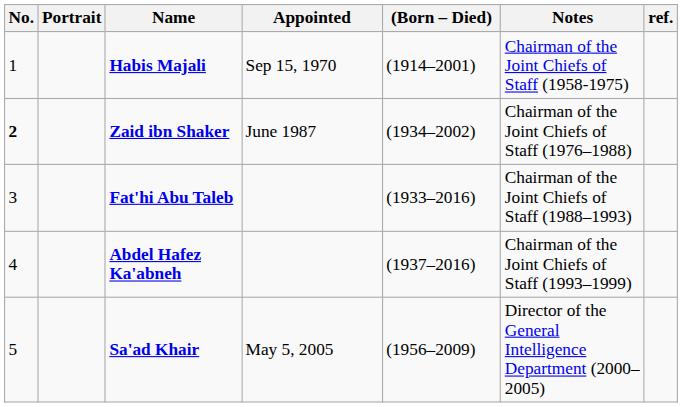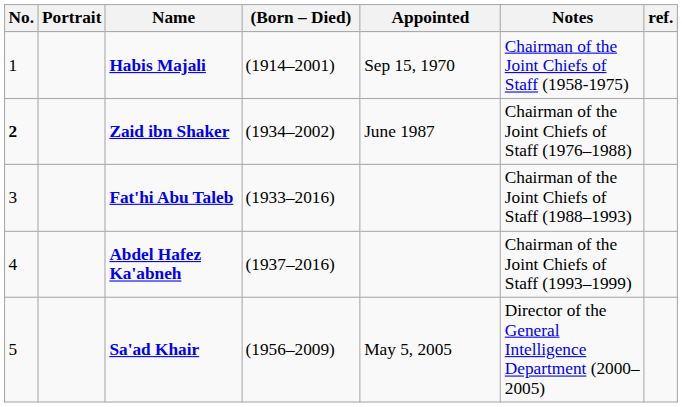 <table class="wikitable plainrowheaders sortable" style="margin-right: 0;">
 <tr>
 <th><abbr>No.</abbr></th>
 <th scope="col" class="unsortable">Portrait</th>
 <th scope="col" style="width: 18em;">Name</th>
+<th scope="col" style="width: 18em;">(Born – Died)</th>
 <th scope="col" style="width: 18em;">Appointed</th>
-<th scope="col" style="width: 18em;">(Born – Died)</th>
 <th scope="col" style="width: 18em;">Notes</th>
 <th scope="col" class="unsortable">ref.</th>
 </tr>
 <tr>
 <td>1</td>
 <td></td>
 <td><strong><a href='#'>Habis Majali</a></strong></td>
+<td>(1914–2001)</td>
 <td>Sep 15, 1970</td>
-<td>(1914–2001)</td>
 <td><a href='#'>Chairman of the Joint Chiefs of Staff</a> (1958-1975)</td>
 <td></td>
 </tr>
 <tr>
 <td><strong>2</strong></td>
 <td></td>
 <td><strong><a href='#'>Zaid ibn Shaker</a></strong></td>
+<td>(1934–2002)</td>
 <td>June 1987</td>
-<td>(1934–2002)</td>
 <td>Chairman of the Joint Chiefs of Staff (1976–1988)</td>
 <td></td>
 </tr>
 <tr>
 <td>3</td>
 <td></td>
 <td><strong><a href='#'>Fat'hi Abu Taleb</a></strong></td>
+<td>(1933–2016)</td>
 <td></td>
-<td>(1933–2016)</td>
 <td>Chairman of the Joint Chiefs of Staff (1988–1993)</td>
 <td></td>
 </tr>
 <tr>
 <td>4</td>
 <td></td>
 <td><strong><a href='#'>Abdel Hafez Ka'abneh</a></strong></td>
+<td>(1937–2016)</td>
 <td></td>
-<td>(1937–2016)</td>
 <td>Chairman of the Joint Chiefs of Staff (1993–1999)</td>
 <td></td>
 </tr>
 <tr>
 <td>5</td>
 <td></td>
 <td><strong><a href='#'>Sa'ad Khair</a></strong></td>
+<td>(1956–2009)</td>
 <td>May 5, 2005</td>
-<td>(1956–2009)</td>
 <td>Director of the <a href='#'>General Intelligence Department</a> (2000–2005)</td>
 <td></td>
 </tr>
 </table>
